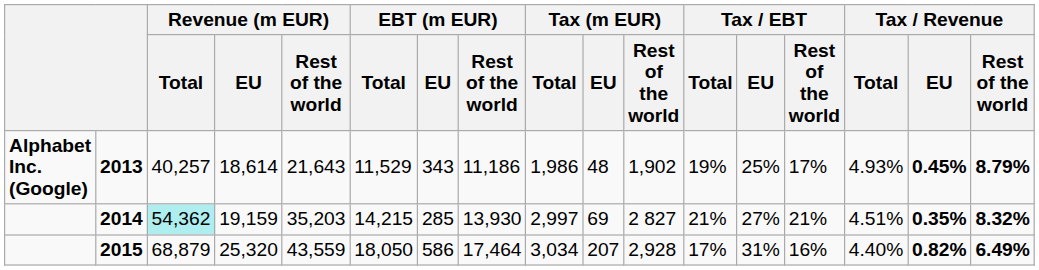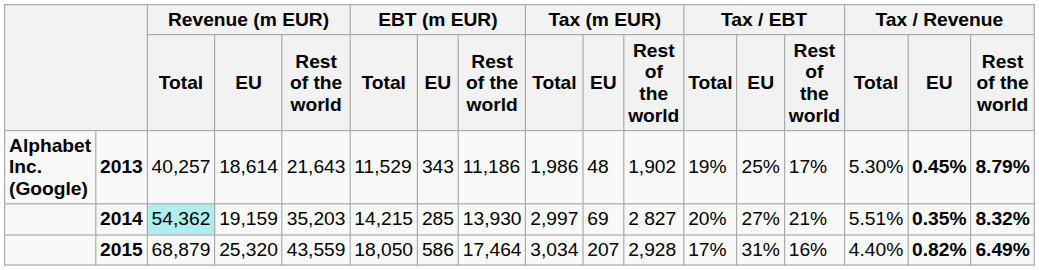 <table class="wikitable">
 <tr>
 <th colspan="2" rowspan="2"></th>
 <th colspan="3">Revenue (m EUR)</th>
 <th colspan="3">EBT (m EUR)</th>
 <th colspan="3">Tax (m EUR)</th>
 <th colspan="3">Tax / EBT</th>
 <th colspan="3">Tax / Revenue</th>
 </tr>
 <tr>
 <th>Total</th>
 <th>EU</th>
 <th>Rest of the world</th>
 <th>Total</th>
 <th>EU</th>
 <th>Rest of the world</th>
 <th>Total</th>
 <th>EU</th>
 <th>Rest of the world</th>
 <th>Total</th>
 <th>EU</th>
 <th>Rest of the world</th>
 <th>Total</th>
 <th>EU</th>
 <th>Rest of the world</th>
 </tr>
 <tr>
 <td><strong>Alphabet Inc.</strong><br><strong>(Google)</strong></td>
 <td><strong>2013</strong></td>
 <td>40,257</td>
 <td>18,614</td>
 <td>21,643</td>
 <td>11,529</td>
 <td>343</td>
 <td>11,186</td>
 <td>1,986</td>
 <td>48</td>
 <td>1,902</td>
 <td>19%</td>
 <td>25%</td>
 <td>17%</td>
-<td>4.93%</td>
+<td>5.30%</td>
 <td><strong>0.45%</strong></td>
 <td><strong>8.79%</strong></td>
 </tr>
 <tr>
 <td></td>
 <td><strong>2014</strong></td>
 <td style="background: paleturquoise;">54,362</td>
 <td>19,159</td>
 <td>35,203</td>
 <td>14,215</td>
 <td>285</td>
 <td>13,930</td>
 <td>2,997</td>
 <td>69</td>
 <td>2 827</td>
-<td>21%</td>
+<td>20%</td>
 <td>27%</td>
 <td>21%</td>
-<td>4.51%</td>
+<td>5.51%</td>
 <td><strong>0.35%</strong></td>
 <td><strong>8.32%</strong></td>
 </tr>
 <tr>
 <td></td>
 <td><strong>2015</strong></td>
 <td>68,879</td>
 <td>25,320</td>
 <td>43,559</td>
 <td>18,050</td>
 <td>586</td>
 <td>17,464</td>
 <td>3,034</td>
 <td>207</td>
 <td>2,928</td>
 <td>17%</td>
 <td>31%</td>
 <td>16%</td>
 <td>4.40%</td>
 <td><strong>0.82%</strong></td>
 <td><strong>6.49%</strong></td>
 </tr>
 </table>
